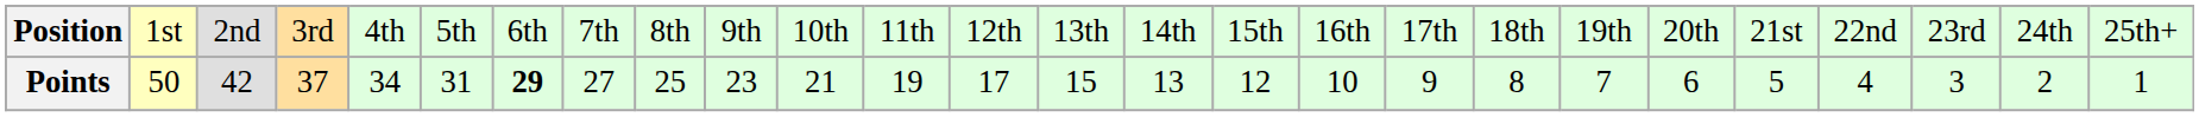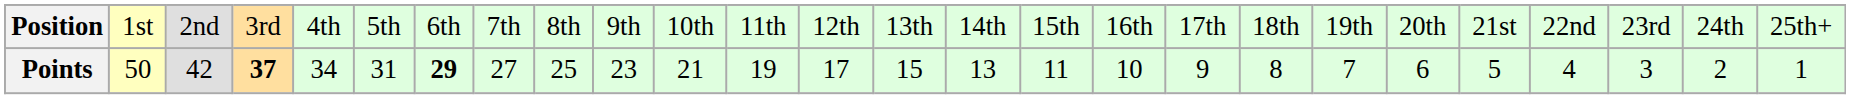 <table class="wikitable" style="font-size:85%; text-align:center">
 <tr>
 <th>Position</th>
 <td style="background:#FFFFBF;"> 1st </td>
 <td style="background:#DFDFDF;"> 2nd </td>
 <td style="background:#FFDF9F;"> 3rd </td>
 <td style="background:#DFFFDF;"> 4th </td>
 <td style="background:#DFFFDF;"> 5th </td>
 <td style="background:#DFFFDF;"> 6th </td>
 <td style="background:#DFFFDF;"> 7th </td>
 <td style="background:#DFFFDF;"> 8th </td>
 <td style="background:#DFFFDF;"> 9th </td>
 <td style="background:#DFFFDF;"> 10th </td>
 <td style="background:#DFFFDF;"> 11th </td>
 <td style="background:#DFFFDF;"> 12th </td>
 <td style="background:#DFFFDF;"> 13th </td>
 <td style="background:#DFFFDF;"> 14th </td>
 <td style="background:#DFFFDF;"> 15th </td>
 <td style="background:#DFFFDF;"> 16th </td>
 <td style="background:#DFFFDF;"> 17th </td>
 <td style="background:#DFFFDF;"> 18th </td>
 <td style="background:#DFFFDF;"> 19th </td>
 <td style="background:#DFFFDF;"> 20th </td>
 <td style="background:#DFFFDF;"> 21st </td>
 <td style="background:#DFFFDF;"> 22nd </td>
 <td style="background:#DFFFDF;"> 23rd </td>
 <td style="background:#DFFFDF;"> 24th </td>
 <td style="background:#DFFFDF;"> 25th+ </td>
 </tr>
 <tr>
 <th>Points</th>
 <td style="background:#FFFFBF;">50</td>
 <td style="background:#DFDFDF;">42</td>
-<td style="background:#FFDF9F;">37</td>
+<td style="background:#FFDF9F;"><strong>37</strong></td>
 <td style="background:#DFFFDF;">34</td>
 <td style="background:#DFFFDF;">31</td>
 <td style="background:#DFFFDF;"><strong>29</strong></td>
 <td style="background:#DFFFDF;">27</td>
 <td style="background:#DFFFDF;">25</td>
 <td style="background:#DFFFDF;">23</td>
 <td style="background:#DFFFDF;">21</td>
 <td style="background:#DFFFDF;">19</td>
 <td style="background:#DFFFDF;">17</td>
 <td style="background:#DFFFDF;">15</td>
 <td style="background:#DFFFDF;">13</td>
-<td style="background:#DFFFDF;">12</td>
+<td style="background:#DFFFDF;">11</td>
 <td style="background:#DFFFDF;">10</td>
 <td style="background:#DFFFDF;">9</td>
 <td style="background:#DFFFDF;">8</td>
 <td style="background:#DFFFDF;">7</td>
 <td style="background:#DFFFDF;">6</td>
 <td style="background:#DFFFDF;">5</td>
 <td style="background:#DFFFDF;">4</td>
 <td style="background:#DFFFDF;">3</td>
 <td style="background:#DFFFDF;">2</td>
 <td style="background:#DFFFDF;">1</td>
 </tr>
 </table>
